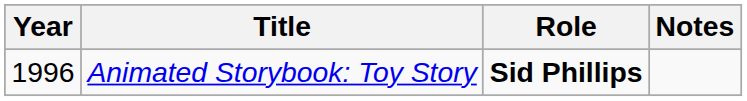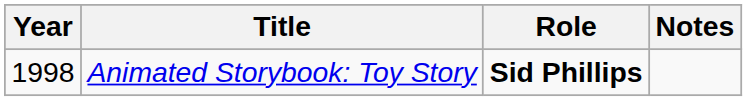 <table class="wikitable sortable">
 <tr>
 <th>Year</th>
 <th>Title</th>
 <th>Role</th>
 <th class="unsortable">Notes</th>
 </tr>
 <tr>
-<td>1996</td>
+<td>1998</td>
 <td><em><a href='#'>Animated Storybook: Toy Story</a></em></td>
 <td><strong>Sid Phillips</strong></td>
 <td></td>
 </tr>
 </table>
